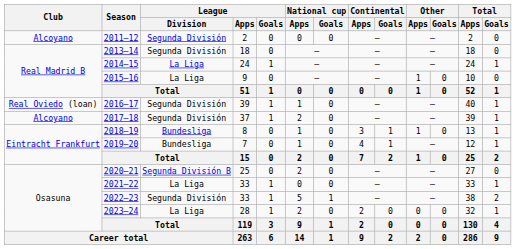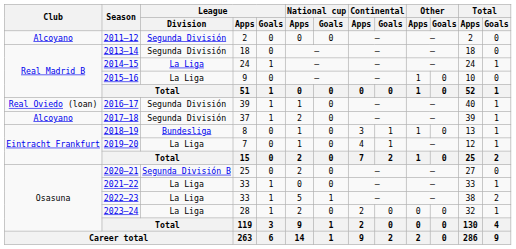 <table class="wikitable" style="text-align:center">
 <tr>
 <th rowspan="2">Club</th>
 <th rowspan="2">Season</th>
 <th colspan="3">League</th>
 <th colspan="2">National cup</th>
 <th colspan="2">Continental</th>
 <th colspan="2">Other</th>
 <th colspan="2">Total</th>
 </tr>
 <tr>
 <th>Division</th>
 <th>Apps</th>
 <th>Goals</th>
 <th>Apps</th>
 <th>Goals</th>
 <th>Apps</th>
 <th>Goals</th>
 <th>Apps</th>
 <th>Goals</th>
 <th>Apps</th>
 <th>Goals</th>
 </tr>
 <tr>
 <td><a href='#'>Alcoyano</a></td>
 <td><a href='#'>2011–12</a></td>
 <td><a href='#'>Segunda División</a></td>
 <td>2</td>
 <td>0</td>
 <td>0</td>
 <td>0</td>
 <td colspan="2">—</td>
 <td colspan="2">—</td>
 <td>2</td>
 <td>0</td>
 </tr>
 <tr>
 <td rowspan="4"><a href='#'>Real Madrid B</a></td>
 <td><a href='#'>2013–14</a></td>
 <td>Segunda División</td>
 <td>18</td>
 <td>0</td>
 <td colspan="2">—</td>
 <td colspan="2">—</td>
 <td colspan="2">—</td>
 <td>18</td>
 <td>0</td>
 </tr>
 <tr>
 <td><a href='#'>2014–15</a></td>
 <td><a href='#'>La Liga</a></td>
 <td>24</td>
 <td>1</td>
 <td colspan="2">—</td>
 <td colspan="2">—</td>
 <td colspan="2">—</td>
 <td>24</td>
 <td>1</td>
 </tr>
 <tr>
 <td><a href='#'>2015–16</a></td>
 <td>La Liga</td>
 <td>9</td>
 <td>0</td>
 <td colspan="2">—</td>
 <td colspan="2">—</td>
 <td>1</td>
 <td>0</td>
 <td>10</td>
 <td>0</td>
 </tr>
 <tr>
 <th colspan="2">Total</th>
 <th>51</th>
 <th>1</th>
 <th>0</th>
 <th>0</th>
 <th>0</th>
 <th>0</th>
 <th>1</th>
 <th>0</th>
 <th>52</th>
 <th>1</th>
 </tr>
 <tr>
 <td><a href='#'>Real Oviedo</a> (loan)</td>
 <td><a href='#'>2016–17</a></td>
 <td>Segunda División</td>
 <td>39</td>
 <td>1</td>
 <td>1</td>
 <td>0</td>
 <td colspan="2">—</td>
 <td colspan="2">—</td>
 <td>40</td>
 <td>1</td>
 </tr>
 <tr>
 <td><a href='#'>Alcoyano</a></td>
 <td><a href='#'>2017–18</a></td>
 <td>Segunda División</td>
 <td>37</td>
 <td>1</td>
 <td>2</td>
 <td>0</td>
 <td colspan="2">—</td>
 <td colspan="2">—</td>
 <td>39</td>
 <td>1</td>
 </tr>
 <tr>
 <td rowspan="3"><a href='#'>Eintracht Frankfurt</a></td>
 <td><a href='#'>2018–19</a></td>
 <td><a href='#'>Bundesliga</a></td>
 <td>8</td>
 <td>0</td>
 <td>1</td>
 <td>0</td>
 <td>3</td>
 <td>1</td>
 <td>1</td>
 <td>0</td>
 <td>13</td>
 <td>1</td>
 </tr>
 <tr>
 <td><a href='#'>2019–20</a></td>
-<td>Bundesliga</td>
+<td>La Liga</td>
 <td>7</td>
 <td>0</td>
 <td>1</td>
 <td>0</td>
 <td>4</td>
 <td>1</td>
 <td colspan="2">—</td>
 <td>12</td>
 <td>1</td>
 </tr>
 <tr>
 <th colspan="2">Total</th>
 <th>15</th>
 <th>0</th>
 <th>2</th>
 <th>0</th>
 <th>7</th>
 <th>2</th>
 <th>1</th>
 <th>0</th>
 <th>25</th>
 <th>2</th>
 </tr>
 <tr>
 <td rowspan="5">Osasuna</td>
 <td><a href='#'>2020–21</a></td>
 <td><a href='#'>Segunda División B</a></td>
 <td>25</td>
 <td>0</td>
 <td>2</td>
 <td>0</td>
 <td colspan="2">—</td>
 <td colspan="2">—</td>
 <td>27</td>
 <td>0</td>
 </tr>
 <tr>
 <td><a href='#'>2021–22</a></td>
 <td>La Liga</td>
 <td>33</td>
 <td>1</td>
 <td>0</td>
 <td>0</td>
 <td colspan="2">—</td>
 <td colspan="2">—</td>
 <td>33</td>
 <td>1</td>
 </tr>
 <tr>
 <td><a href='#'>2022–23</a></td>
-<td>Segunda División</td>
+<td>La Liga</td>
 <td>33</td>
 <td>1</td>
 <td>5</td>
 <td>1</td>
 <td colspan="2">—</td>
 <td colspan="2">—</td>
 <td>38</td>
 <td>2</td>
 </tr>
 <tr>
 <td><a href='#'>2023–24</a></td>
 <td>La Liga</td>
 <td>28</td>
 <td>1</td>
 <td>2</td>
 <td>0</td>
 <td>2</td>
 <td>0</td>
 <td>0</td>
 <td>0</td>
 <td>32</td>
 <td>1</td>
 </tr>
 <tr>
 <th colspan="2">Total</th>
 <th>119</th>
 <th>3</th>
 <th>9</th>
 <th>1</th>
 <th>2</th>
 <th>0</th>
 <th>0</th>
 <th>0</th>
 <th>130</th>
 <th>4</th>
 </tr>
 <tr>
 <th colspan="3">Career total</th>
 <th>263</th>
 <th>6</th>
 <th>14</th>
 <th>1</th>
 <th>9</th>
 <th>2</th>
 <th>2</th>
 <th>0</th>
 <th>286</th>
 <th>9</th>
 </tr>
 </table>
